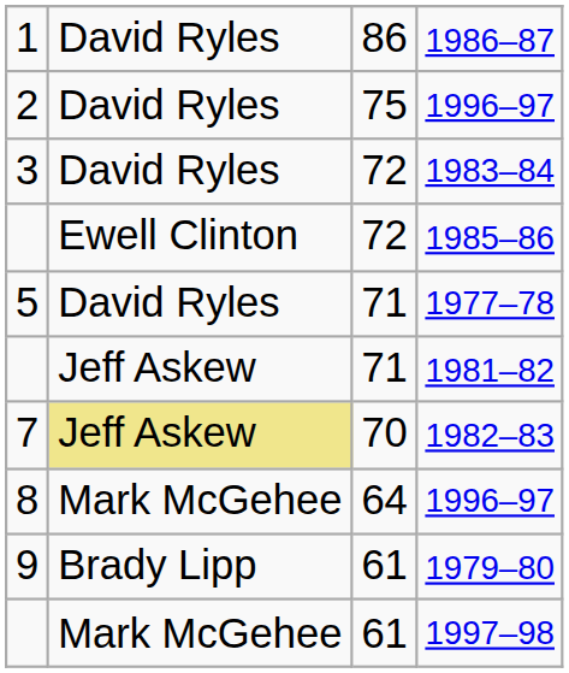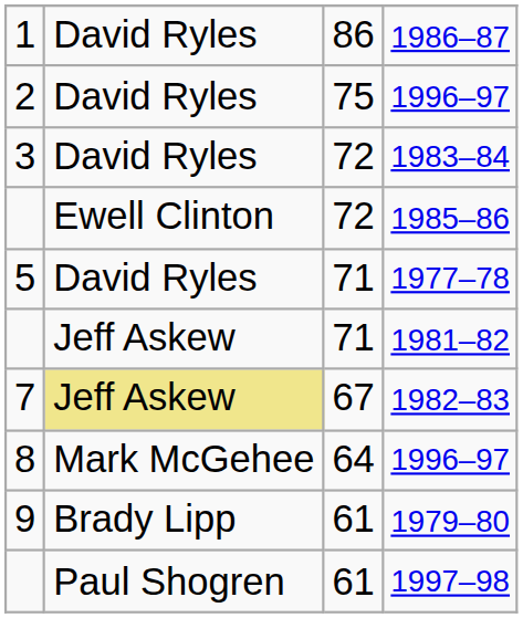 <table class="wikitable">
 <tr>
 </tr>
 <tr>
 <td>1</td>
 <td>David Ryles</td>
 <td>86</td>
 <td style="font-size:80%;"><a href='#'>1986–87</a></td>
 </tr>
 <tr>
 <td>2</td>
 <td>David Ryles</td>
 <td>75</td>
 <td style="font-size:80%;"><a href='#'>1996–97</a></td>
 </tr>
 <tr>
 <td>3</td>
 <td>David Ryles</td>
 <td>72</td>
 <td style="font-size:80%;"><a href='#'>1983–84</a></td>
 </tr>
 <tr>
 <td></td>
 <td>Ewell Clinton</td>
 <td>72</td>
 <td style="font-size:80%;"><a href='#'>1985–86</a></td>
 </tr>
 <tr>
 <td>5</td>
 <td>David Ryles</td>
 <td>71</td>
 <td style="font-size:80%;"><a href='#'>1977–78</a></td>
 </tr>
 <tr>
 <td></td>
 <td>Jeff Askew</td>
 <td>71</td>
 <td style="font-size:80%;"><a href='#'>1981–82</a></td>
 </tr>
 <tr>
 <td>7</td>
 <td style="background: khaki;">Jeff Askew</td>
-<td>70</td>
+<td>67</td>
 <td style="font-size:80%;"><a href='#'>1982–83</a></td>
 </tr>
 <tr>
 <td>8</td>
 <td>Mark McGehee</td>
 <td>64</td>
 <td style="font-size:80%;"><a href='#'>1996–97</a></td>
 </tr>
 <tr>
 <td>9</td>
 <td>Brady Lipp</td>
 <td>61</td>
 <td style="font-size:80%;"><a href='#'>1979–80</a></td>
 </tr>
 <tr>
 <td></td>
-<td>Mark McGehee</td>
+<td>Paul Shogren</td>
 <td>61</td>
 <td style="font-size:80%;"><a href='#'>1997–98</a></td>
 </tr>
 </table>
